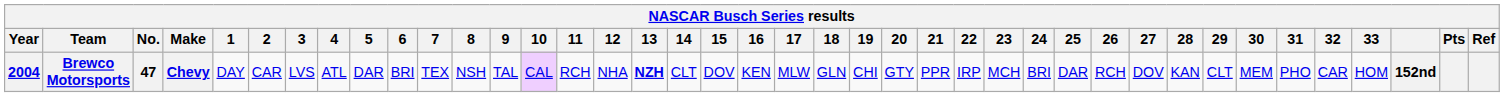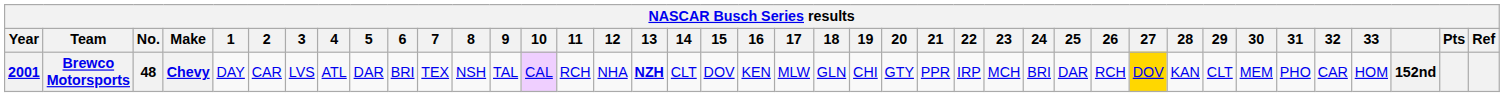 <table class="wikitable" style="text-align:center; font-size:75%">
 <tr>
 <th colspan=40><a href='#'>NASCAR Busch Series</a> results</th>
 </tr>
 <tr>
 <th>Year</th>
 <th>Team</th>
 <th>No.</th>
 <th>Make</th>
 <th>1</th>
 <th>2</th>
 <th>3</th>
 <th>4</th>
 <th>5</th>
 <th>6</th>
 <th>7</th>
 <th>8</th>
 <th>9</th>
 <th>10</th>
 <th>11</th>
 <th>12</th>
 <th>13</th>
 <th>14</th>
 <th>15</th>
 <th>16</th>
 <th>17</th>
 <th>18</th>
 <th>19</th>
 <th>20</th>
 <th>21</th>
 <th>22</th>
 <th>23</th>
 <th>24</th>
 <th>25</th>
 <th>26</th>
 <th>27</th>
 <th>28</th>
 <th>29</th>
 <th>30</th>
 <th>31</th>
 <th>32</th>
 <th>33</th>
 <th></th>
 <th>Pts</th>
 <th>Ref</th>
 </tr>
 <tr>
-<th><a href='#'>2004</a></th>
+<th><a href='#'>2001</a></th>
 <th><a href='#'>Brewco Motorsports</a></th>
-<th>47</th>
+<th>48</th>
 <th><a href='#'>Chevy</a></th>
 <td><a href='#'>DAY</a></td>
 <td><a href='#'>CAR</a></td>
 <td><a href='#'>LVS</a></td>
 <td><a href='#'>ATL</a></td>
 <td><a href='#'>DAR</a></td>
 <td><a href='#'>BRI</a></td>
 <td><a href='#'>TEX</a></td>
 <td><a href='#'>NSH</a></td>
 <td><a href='#'>TAL</a></td>
 <td style="background:#EFCFFF;"><a href='#'>CAL</a><br></td>
 <td><a href='#'>RCH</a></td>
 <td><a href='#'>NHA</a></td>
 <td><strong><a href='#'>NZH</a></strong></td>
 <td><a href='#'>CLT</a></td>
 <td><a href='#'>DOV</a></td>
 <td><a href='#'>KEN</a></td>
 <td><a href='#'>MLW</a></td>
 <td><a href='#'>GLN</a></td>
 <td><a href='#'>CHI</a></td>
 <td><a href='#'>GTY</a></td>
 <td><a href='#'>PPR</a></td>
 <td><a href='#'>IRP</a></td>
 <td><a href='#'>MCH</a></td>
 <td><a href='#'>BRI</a></td>
 <td><a href='#'>DAR</a></td>
 <td><a href='#'>RCH</a></td>
-<td><a href='#'>DOV</a></td>
+<td style="background: gold;"><a href='#'>DOV</a></td>
 <td><a href='#'>KAN</a></td>
 <td><a href='#'>CLT</a></td>
 <td><a href='#'>MEM</a></td>
 <td><a href='#'>PHO</a></td>
 <td><a href='#'>CAR</a></td>
 <td><a href='#'>HOM</a></td>
 <th>152nd</th>
 <th></th>
 <th></th>
 </tr>
 </table>
